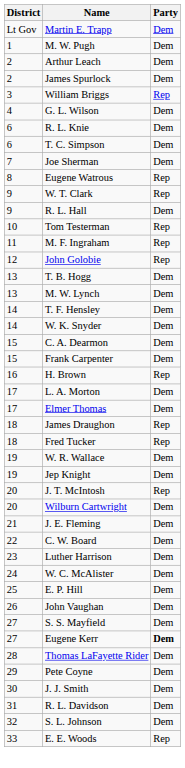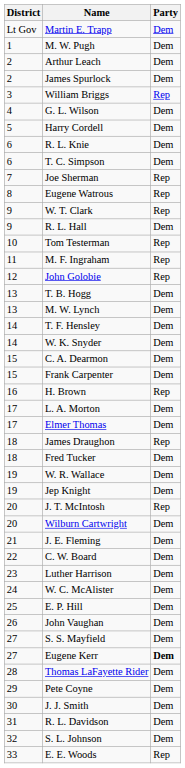 <table class="wikitable sortable">
 <tr>
 <th>District</th>
 <th>Name</th>
 <th>Party</th>
 </tr>
 <tr>
 <td>Lt Gov</td>
 <td><a href='#'>Martin E. Trapp</a></td>
 <td><a href='#'>Dem</a></td>
 </tr>
 <tr>
 <td>1</td>
 <td>M. W. Pugh</td>
 <td>Dem</td>
 </tr>
 <tr>
 <td>2</td>
 <td>Arthur Leach</td>
 <td>Dem</td>
 </tr>
 <tr>
 <td>2</td>
 <td>James Spurlock</td>
 <td>Dem</td>
 </tr>
 <tr>
 <td>3</td>
 <td>William Briggs</td>
 <td><a href='#'>Rep</a></td>
 </tr>
 <tr>
 <td>4</td>
 <td>G. L. Wilson</td>
 <td>Dem</td>
 </tr>
 <tr>
+<td>5</td>
+<td>Harry Cordell</td>
+<td>Dem</td>
+</tr>
+<tr>
 <td>6</td>
 <td>R. L. Knie</td>
 <td>Dem</td>
 </tr>
 <tr>
 <td>6</td>
 <td>T. C. Simpson</td>
 <td>Dem</td>
 </tr>
 <tr>
 <td>7</td>
 <td>Joe Sherman</td>
-<td>Dem</td>
+<td>Rep</td>
 </tr>
 <tr>
 <td>8</td>
 <td>Eugene Watrous</td>
 <td>Rep</td>
 </tr>
 <tr>
 <td>9</td>
 <td>W. T. Clark</td>
 <td>Rep</td>
 </tr>
 <tr>
 <td>9</td>
 <td>R. L. Hall</td>
 <td>Dem</td>
 </tr>
 <tr>
 <td>10</td>
 <td>Tom Testerman</td>
 <td>Rep</td>
 </tr>
 <tr>
 <td>11</td>
 <td>M. F. Ingraham</td>
 <td>Rep</td>
 </tr>
 <tr>
 <td>12</td>
 <td><a href='#'>John Golobie</a></td>
 <td>Rep</td>
 </tr>
 <tr>
 <td>13</td>
 <td>T. B. Hogg</td>
 <td>Dem</td>
 </tr>
 <tr>
 <td>13</td>
 <td>M. W. Lynch</td>
 <td>Dem</td>
 </tr>
 <tr>
 <td>14</td>
 <td>T. F. Hensley</td>
 <td>Dem</td>
 </tr>
 <tr>
 <td>14</td>
 <td>W. K. Snyder</td>
 <td>Dem</td>
 </tr>
 <tr>
 <td>15</td>
 <td>C. A. Dearmon</td>
 <td>Dem</td>
 </tr>
 <tr>
 <td>15</td>
 <td>Frank Carpenter</td>
 <td>Dem</td>
 </tr>
 <tr>
 <td>16</td>
 <td>H. Brown</td>
 <td>Rep</td>
 </tr>
 <tr>
 <td>17</td>
 <td>L. A. Morton</td>
 <td>Dem</td>
 </tr>
 <tr>
 <td>17</td>
 <td><a href='#'>Elmer Thomas</a></td>
 <td>Dem</td>
 </tr>
 <tr>
 <td>18</td>
 <td>James Draughon</td>
 <td>Rep</td>
 </tr>
 <tr>
 <td>18</td>
 <td>Fred Tucker</td>
-<td>Rep</td>
+<td>Dem</td>
 </tr>
 <tr>
 <td>19</td>
 <td>W. R. Wallace</td>
 <td>Dem</td>
 </tr>
 <tr>
 <td>19</td>
 <td>Jep Knight</td>
 <td>Dem</td>
 </tr>
 <tr>
 <td>20</td>
 <td>J. T. McIntosh</td>
 <td>Rep</td>
 </tr>
 <tr>
 <td>20</td>
 <td><a href='#'>Wilburn Cartwright</a></td>
 <td>Dem</td>
 </tr>
 <tr>
 <td>21</td>
 <td>J. E. Fleming</td>
 <td>Dem</td>
 </tr>
 <tr>
 <td>22</td>
 <td>C. W. Board</td>
 <td>Dem</td>
 </tr>
 <tr>
 <td>23</td>
 <td>Luther Harrison</td>
 <td>Dem</td>
 </tr>
 <tr>
 <td>24</td>
 <td>W. C. McAlister</td>
 <td>Dem</td>
 </tr>
 <tr>
 <td>25</td>
 <td>E. P. Hill</td>
 <td>Dem</td>
 </tr>
 <tr>
 <td>26</td>
 <td>John Vaughan</td>
 <td>Dem</td>
 </tr>
 <tr>
 <td>27</td>
 <td>S. S. Mayfield</td>
 <td>Dem</td>
 </tr>
 <tr>
 <td>27</td>
 <td>Eugene Kerr</td>
 <td><strong>Dem</strong></td>
 </tr>
 <tr>
 <td>28</td>
 <td><a href='#'>Thomas LaFayette Rider</a></td>
 <td>Dem</td>
 </tr>
 <tr>
 <td>29</td>
 <td>Pete Coyne</td>
 <td>Dem</td>
 </tr>
 <tr>
 <td>30</td>
 <td>J. J. Smith</td>
 <td>Dem</td>
 </tr>
 <tr>
 <td>31</td>
 <td>R. L. Davidson</td>
 <td>Dem</td>
 </tr>
 <tr>
 <td>32</td>
 <td>S. L. Johnson</td>
 <td>Dem</td>
 </tr>
 <tr>
 <td>33</td>
 <td>E. E. Woods</td>
 <td>Rep</td>
 </tr>
 </table>
